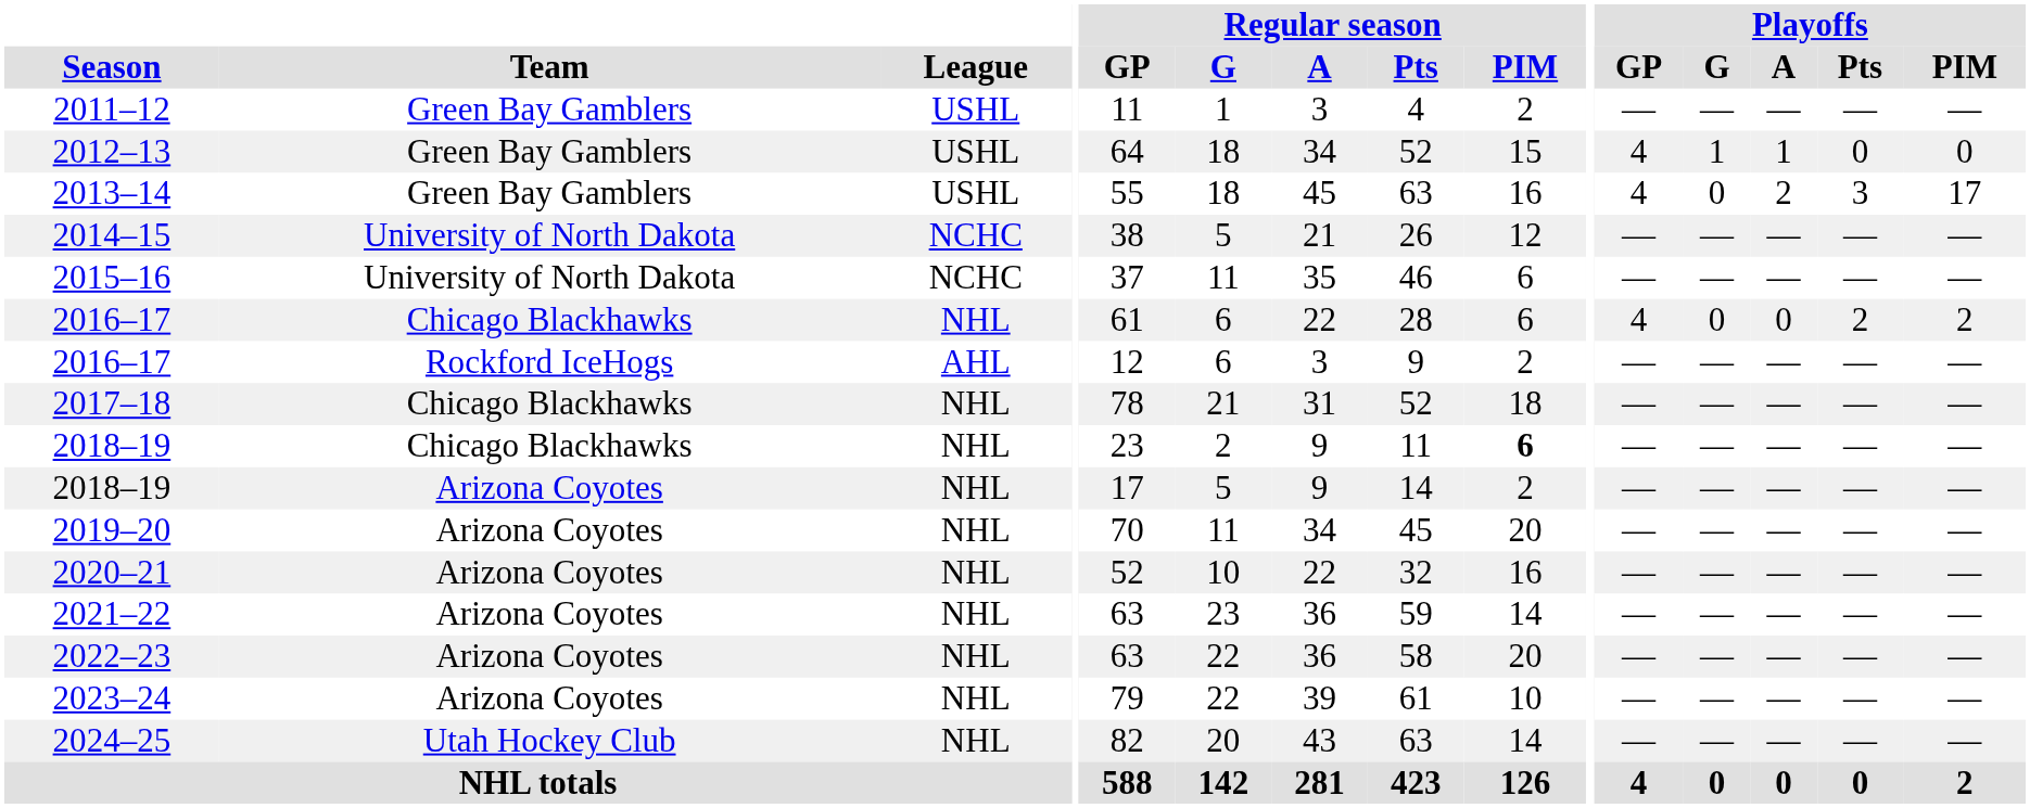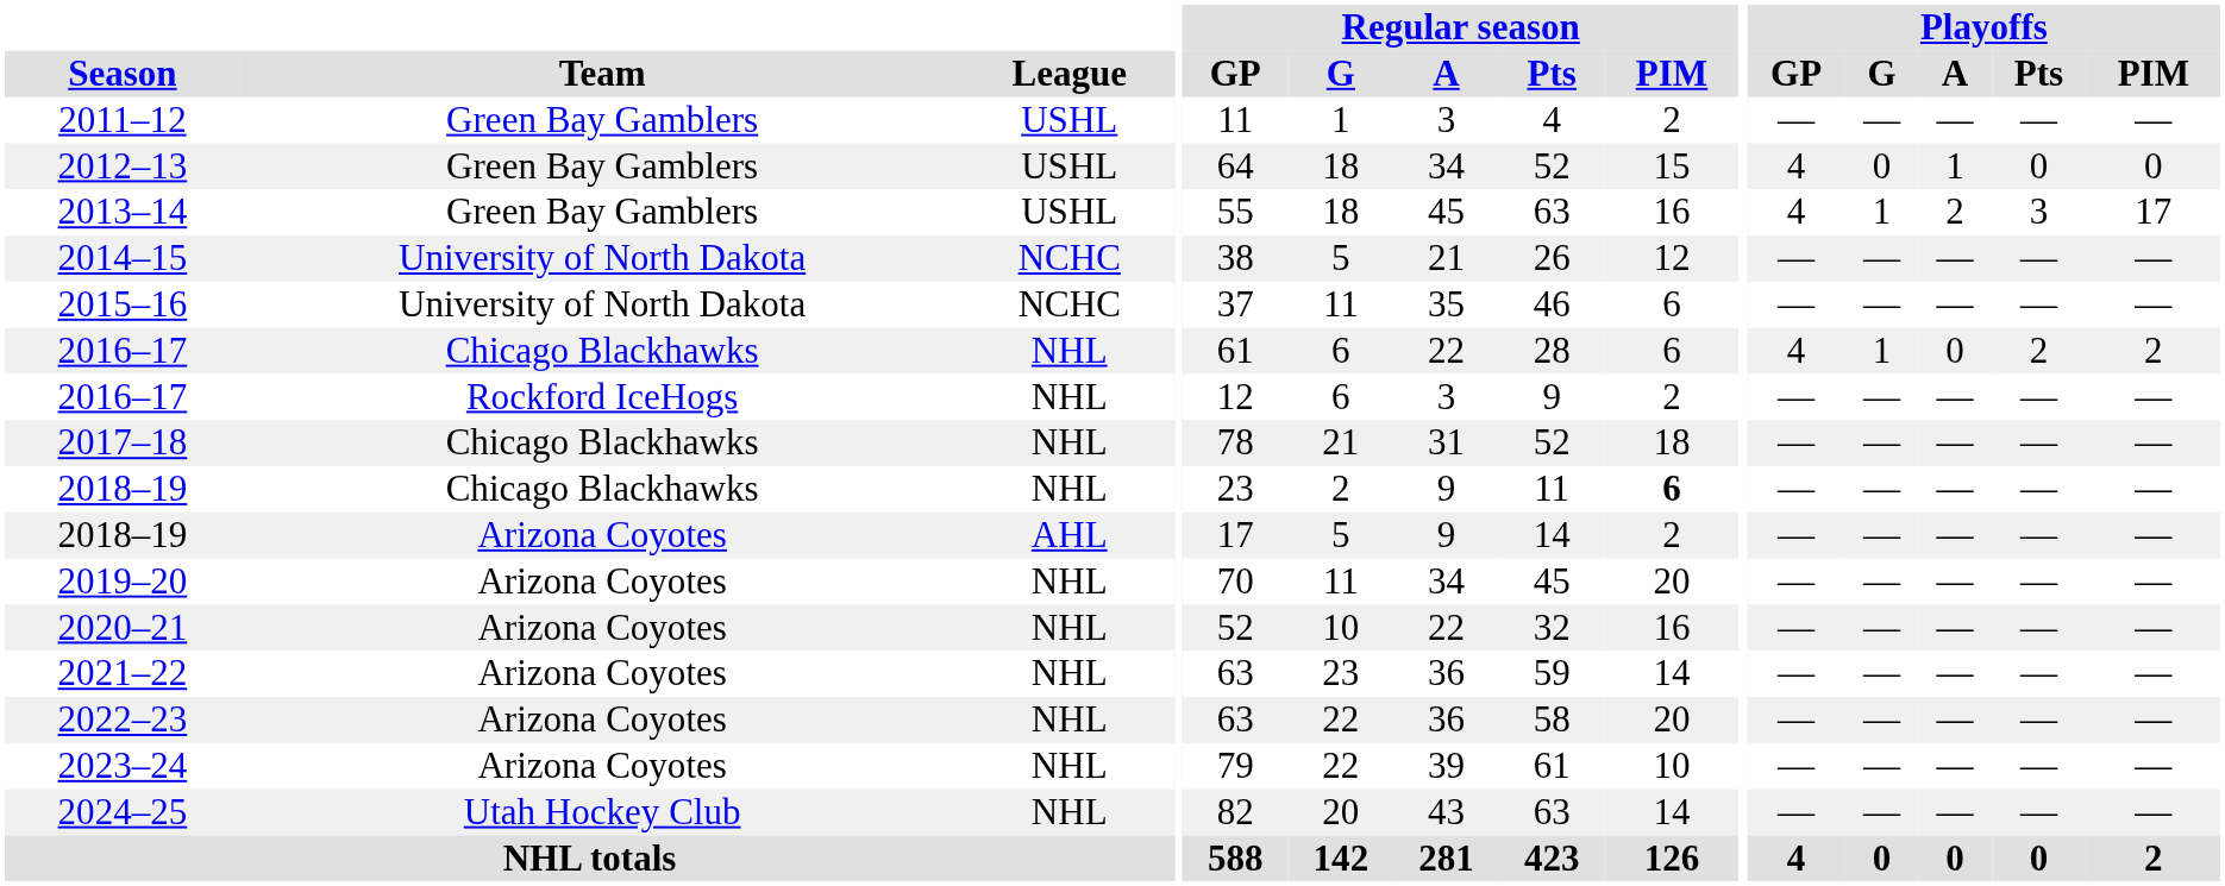 <table border="0" cellpadding="1" cellspacing="0" style="text-align:center; width:60em">
 <tr bgcolor="#e0e0e0">
 <th colspan="3" bgcolor="#ffffff"></th>
 <th rowspan="99" bgcolor="#ffffff"></th>
 <th colspan="5"><a href='#'>Regular season</a></th>
 <th rowspan="99" bgcolor="#ffffff"></th>
 <th colspan="5"><a href='#'>Playoffs</a></th>
 </tr>
 <tr bgcolor="#e0e0e0">
 <th><a href='#'>Season</a></th>
 <th>Team</th>
 <th>League</th>
 <th>GP</th>
 <th><a href='#'>G</a></th>
 <th><a href='#'>A</a></th>
 <th><a href='#'>Pts</a></th>
 <th><a href='#'>PIM</a></th>
 <th>GP</th>
 <th>G</th>
 <th>A</th>
 <th>Pts</th>
 <th>PIM</th>
 </tr>
 <tr>
 <td><a href='#'>2011–12</a></td>
 <td><a href='#'>Green Bay Gamblers</a></td>
 <td><a href='#'>USHL</a></td>
 <td>11</td>
 <td>1</td>
 <td>3</td>
 <td>4</td>
 <td>2</td>
 <td>—</td>
 <td>—</td>
 <td>—</td>
 <td>—</td>
 <td>—</td>
 </tr>
 <tr bgcolor="#f0f0f0">
 <td><a href='#'>2012–13</a></td>
 <td>Green Bay Gamblers</td>
 <td>USHL</td>
 <td>64</td>
 <td>18</td>
 <td>34</td>
 <td>52</td>
 <td>15</td>
 <td>4</td>
-<td>1</td>
+<td>0</td>
 <td>1</td>
 <td>0</td>
 <td>0</td>
 </tr>
 <tr>
 <td><a href='#'>2013–14</a></td>
 <td>Green Bay Gamblers</td>
 <td>USHL</td>
 <td>55</td>
 <td>18</td>
 <td>45</td>
 <td>63</td>
 <td>16</td>
 <td>4</td>
-<td>0</td>
+<td>1</td>
 <td>2</td>
 <td>3</td>
 <td>17</td>
 </tr>
 <tr bgcolor="#f0f0f0">
 <td><a href='#'>2014–15</a></td>
 <td><a href='#'>University of North Dakota</a></td>
 <td><a href='#'>NCHC</a></td>
 <td>38</td>
 <td>5</td>
 <td>21</td>
 <td>26</td>
 <td>12</td>
 <td>—</td>
 <td>—</td>
 <td>—</td>
 <td>—</td>
 <td>—</td>
 </tr>
 <tr>
 <td><a href='#'>2015–16</a></td>
 <td>University of North Dakota</td>
 <td>NCHC</td>
 <td>37</td>
 <td>11</td>
 <td>35</td>
 <td>46</td>
 <td>6</td>
 <td>—</td>
 <td>—</td>
 <td>—</td>
 <td>—</td>
 <td>—</td>
 </tr>
 <tr bgcolor="#f0f0f0">
 <td><a href='#'>2016–17</a></td>
 <td><a href='#'>Chicago Blackhawks</a></td>
 <td><a href='#'>NHL</a></td>
 <td>61</td>
 <td>6</td>
 <td>22</td>
 <td>28</td>
 <td>6</td>
 <td>4</td>
-<td>0</td>
+<td>1</td>
 <td>0</td>
 <td>2</td>
 <td>2</td>
 </tr>
 <tr>
 <td><a href='#'>2016–17</a></td>
 <td><a href='#'>Rockford IceHogs</a></td>
-<td><a href='#'>AHL</a></td>
+<td>NHL</td>
 <td>12</td>
 <td>6</td>
 <td>3</td>
 <td>9</td>
 <td>2</td>
 <td>—</td>
 <td>—</td>
 <td>—</td>
 <td>—</td>
 <td>—</td>
 </tr>
 <tr bgcolor="#f0f0f0">
 <td><a href='#'>2017–18</a></td>
 <td>Chicago Blackhawks</td>
 <td>NHL</td>
 <td>78</td>
 <td>21</td>
 <td>31</td>
 <td>52</td>
 <td>18</td>
 <td>—</td>
 <td>—</td>
 <td>—</td>
 <td>—</td>
 <td>—</td>
 </tr>
 <tr>
 <td><a href='#'>2018–19</a></td>
 <td>Chicago Blackhawks</td>
 <td>NHL</td>
 <td>23</td>
 <td>2</td>
 <td>9</td>
 <td>11</td>
 <td><strong>6</strong></td>
 <td>—</td>
 <td>—</td>
 <td>—</td>
 <td>—</td>
 <td>—</td>
 </tr>
 <tr bgcolor="#f0f0f0">
 <td>2018–19</td>
 <td><a href='#'>Arizona Coyotes</a></td>
-<td>NHL</td>
+<td><a href='#'>AHL</a></td>
 <td>17</td>
 <td>5</td>
 <td>9</td>
 <td>14</td>
 <td>2</td>
 <td>—</td>
 <td>—</td>
 <td>—</td>
 <td>—</td>
 <td>—</td>
 </tr>
 <tr>
 <td><a href='#'>2019–20</a></td>
 <td>Arizona Coyotes</td>
 <td>NHL</td>
 <td>70</td>
 <td>11</td>
 <td>34</td>
 <td>45</td>
 <td>20</td>
 <td>—</td>
 <td>—</td>
 <td>—</td>
 <td>—</td>
 <td>—</td>
 </tr>
 <tr bgcolor="#f0f0f0">
 <td><a href='#'>2020–21</a></td>
 <td>Arizona Coyotes</td>
 <td>NHL</td>
 <td>52</td>
 <td>10</td>
 <td>22</td>
 <td>32</td>
 <td>16</td>
 <td>—</td>
 <td>—</td>
 <td>—</td>
 <td>—</td>
 <td>—</td>
 </tr>
 <tr>
 <td><a href='#'>2021–22</a></td>
 <td>Arizona Coyotes</td>
 <td>NHL</td>
 <td>63</td>
 <td>23</td>
 <td>36</td>
 <td>59</td>
 <td>14</td>
 <td>—</td>
 <td>—</td>
 <td>—</td>
 <td>—</td>
 <td>—</td>
 </tr>
 <tr bgcolor="#f0f0f0">
 <td><a href='#'>2022–23</a></td>
 <td>Arizona Coyotes</td>
 <td>NHL</td>
 <td>63</td>
 <td>22</td>
 <td>36</td>
 <td>58</td>
 <td>20</td>
 <td>—</td>
 <td>—</td>
 <td>—</td>
 <td>—</td>
 <td>—</td>
 </tr>
 <tr>
 <td><a href='#'>2023–24</a></td>
 <td>Arizona Coyotes</td>
 <td>NHL</td>
 <td>79</td>
 <td>22</td>
 <td>39</td>
 <td>61</td>
 <td>10</td>
 <td>—</td>
 <td>—</td>
 <td>—</td>
 <td>—</td>
 <td>—</td>
 </tr>
 <tr bgcolor="#f0f0f0">
 <td><a href='#'>2024–25</a></td>
 <td><a href='#'>Utah Hockey Club</a></td>
 <td>NHL</td>
 <td>82</td>
 <td>20</td>
 <td>43</td>
 <td>63</td>
 <td>14</td>
 <td>—</td>
 <td>—</td>
 <td>—</td>
 <td>—</td>
 <td>—</td>
 </tr>
 <tr bgcolor="#e0e0e0">
 <th colspan="3">NHL totals</th>
 <th>588</th>
 <th>142</th>
 <th>281</th>
 <th>423</th>
 <th>126</th>
 <th>4</th>
 <th>0</th>
 <th>0</th>
 <th>0</th>
 <th>2</th>
 </tr>
 </table>
